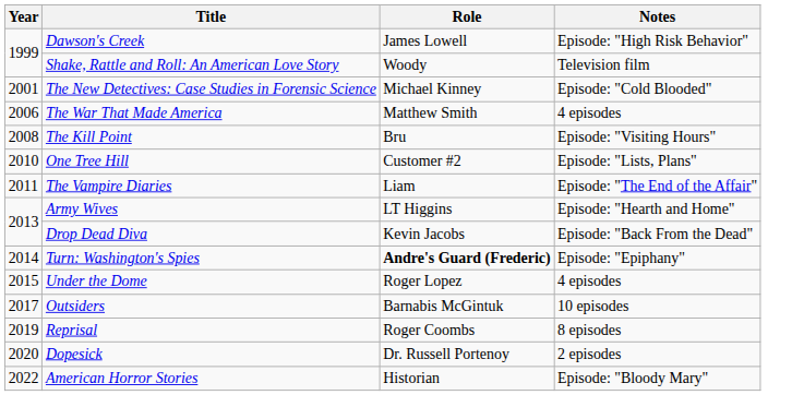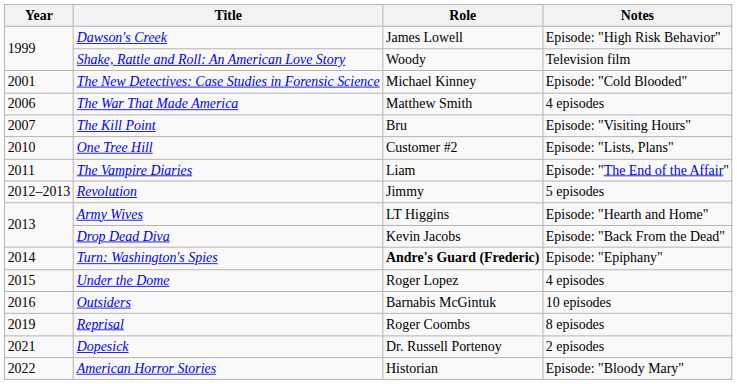 <table class="wikitable sortable">
 <tr>
 <th>Year</th>
 <th>Title</th>
 <th>Role</th>
 <th class="unsortable">Notes</th>
 </tr>
 <tr>
 <td rowspan=2>1999</td>
 <td><em><a href='#'>Dawson's Creek</a></em></td>
 <td>James Lowell</td>
 <td>Episode: "High Risk Behavior"</td>
 </tr>
 <tr>
 <td><em><a href='#'>Shake, Rattle and Roll: An American Love Story</a></em></td>
 <td>Woody</td>
 <td>Television film</td>
 </tr>
 <tr>
 <td>2001</td>
 <td><em><a href='#'>The New Detectives: Case Studies in Forensic Science</a></em></td>
 <td>Michael Kinney</td>
 <td>Episode: "Cold Blooded"</td>
 </tr>
 <tr>
 <td>2006</td>
 <td><em><a href='#'>The War That Made America</a></em></td>
 <td>Matthew Smith</td>
 <td>4 episodes</td>
 </tr>
 <tr>
-<td>2008</td>
+<td>2007</td>
 <td><em><a href='#'>The Kill Point</a></em></td>
 <td>Bru</td>
 <td>Episode: "Visiting Hours"</td>
 </tr>
 <tr>
 <td>2010</td>
 <td><em><a href='#'>One Tree Hill</a></em></td>
 <td>Customer #2</td>
 <td>Episode: "Lists, Plans"</td>
 </tr>
 <tr>
 <td>2011</td>
 <td><em><a href='#'>The Vampire Diaries</a></em></td>
 <td>Liam</td>
 <td>Episode: "<a href='#'>The End of the Affair</a>"</td>
+</tr>
+<tr>
+<td>2012–2013</td>
+<td><em><a href='#'>Revolution</a></em></td>
+<td>Jimmy</td>
+<td>5 episodes</td>
 </tr>
 <tr>
 <td rowspan=2>2013</td>
 <td><em><a href='#'>Army Wives</a></em></td>
 <td>LT Higgins</td>
 <td>Episode: "Hearth and Home"</td>
 </tr>
 <tr>
 <td><em><a href='#'>Drop Dead Diva</a></em></td>
 <td>Kevin Jacobs</td>
 <td>Episode: "Back From the Dead"</td>
 </tr>
 <tr>
 <td>2014</td>
 <td><em><a href='#'>Turn: Washington's Spies</a></em></td>
 <td><strong>Andre's Guard (Frederic)</strong></td>
 <td>Episode: "Epiphany"</td>
 </tr>
 <tr>
 <td>2015</td>
 <td><em><a href='#'>Under the Dome</a></em></td>
 <td>Roger Lopez</td>
 <td>4 episodes</td>
 </tr>
 <tr>
-<td>2017</td>
+<td>2016</td>
 <td><em><a href='#'>Outsiders</a></em></td>
 <td>Barnabis McGintuk</td>
 <td>10 episodes</td>
 </tr>
 <tr>
 <td>2019</td>
 <td><em><a href='#'>Reprisal</a></em></td>
 <td>Roger Coombs</td>
 <td>8 episodes</td>
 </tr>
 <tr>
-<td>2020</td>
+<td>2021</td>
 <td><em><a href='#'>Dopesick</a></em></td>
 <td>Dr. Russell Portenoy</td>
 <td>2 episodes</td>
 </tr>
 <tr>
 <td>2022</td>
 <td><em><a href='#'>American Horror Stories</a></em></td>
 <td>Historian</td>
 <td>Episode: "Bloody Mary"</td>
 </tr>
 </table>
